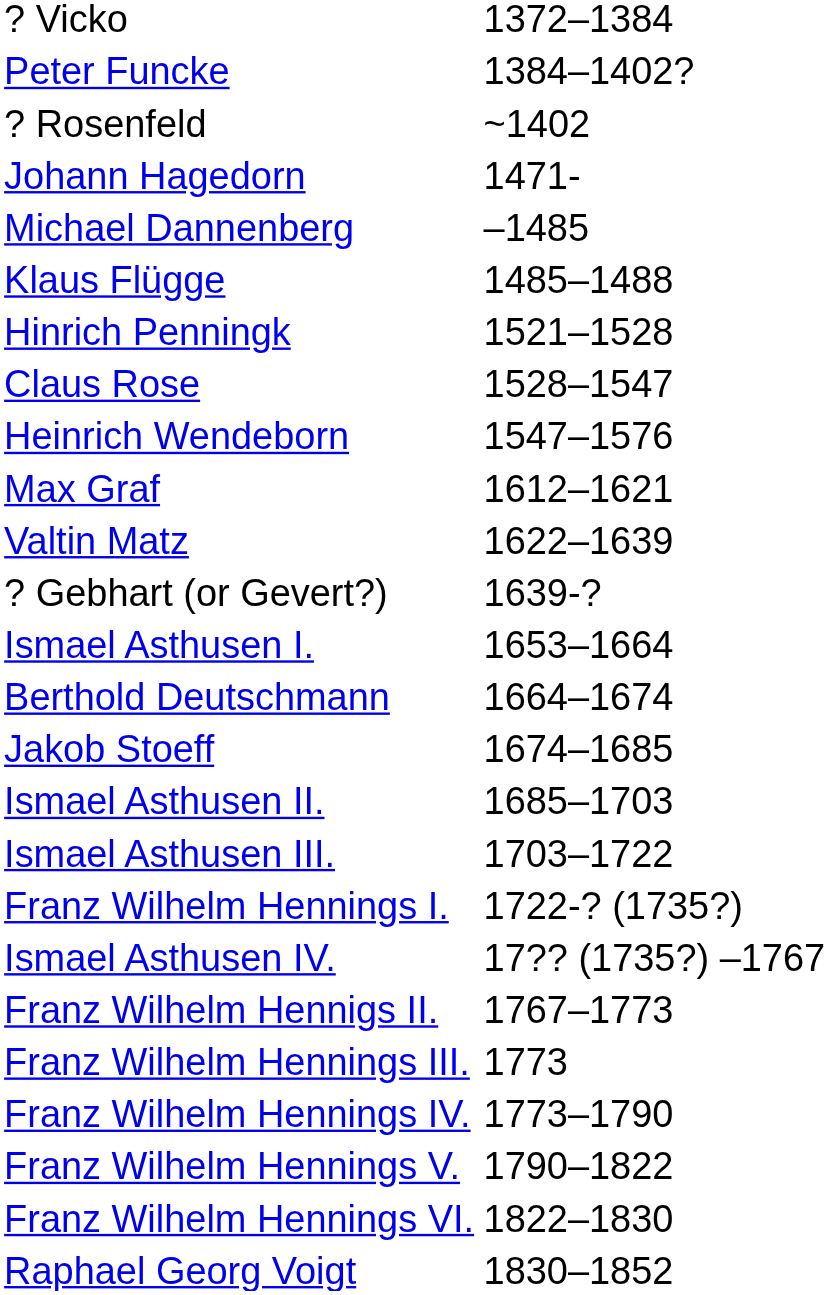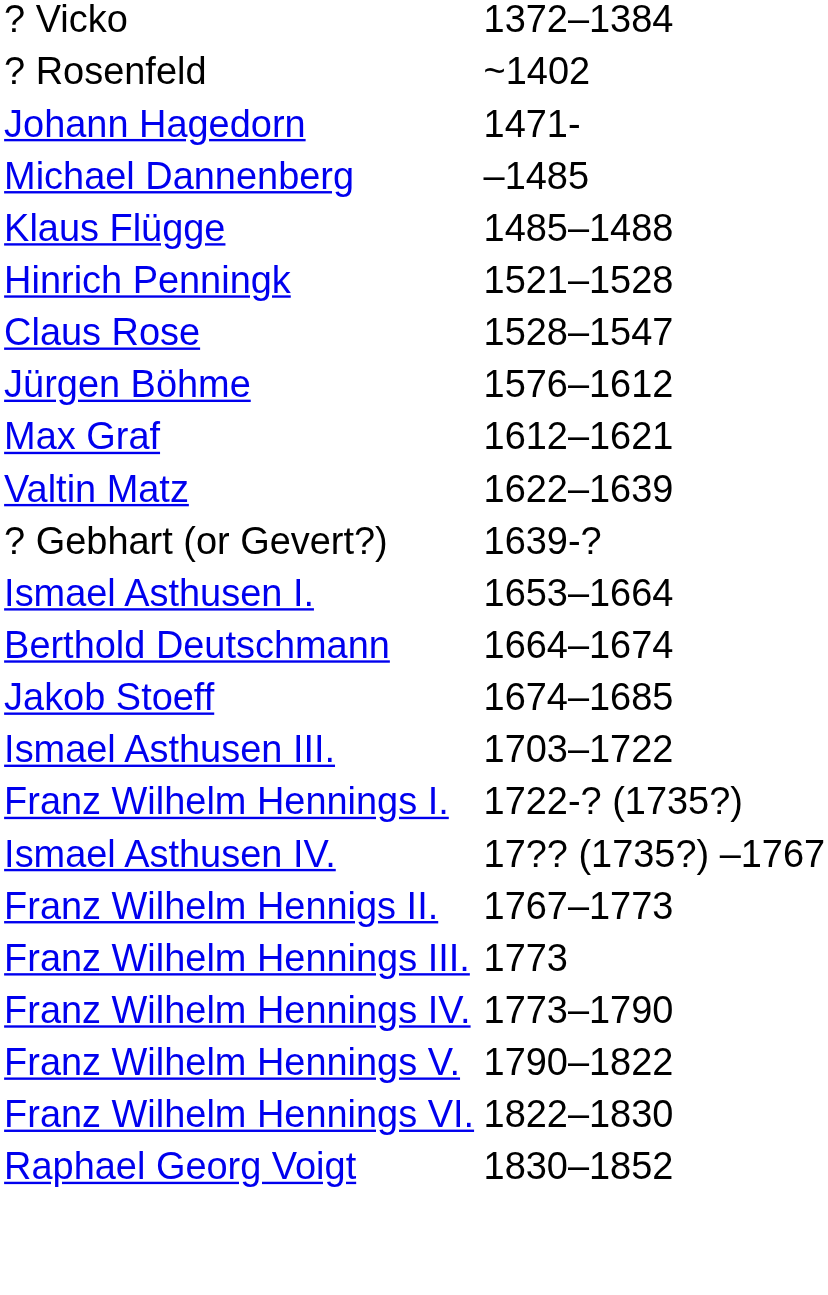 <table>
 <tr>
 <td>? Vicko</td>
 <td>1372–1384</td>
-</tr>
-<tr>
-<td><a href='#'>Peter Funcke</a></td>
-<td>1384–1402?</td>
 </tr>
 <tr>
 <td>? Rosenfeld</td>
 <td>~1402</td>
 </tr>
 <tr>
 <td><a href='#'>Johann Hagedorn</a></td>
 <td>1471-</td>
 </tr>
 <tr>
 <td><a href='#'>Michael Dannenberg</a></td>
 <td>–1485</td>
 </tr>
 <tr>
 <td><a href='#'>Klaus Flügge</a></td>
 <td>1485–1488</td>
 </tr>
 <tr>
 <td><a href='#'>Hinrich Penningk</a></td>
 <td>1521–1528</td>
 </tr>
 <tr>
 <td><a href='#'>Claus Rose</a></td>
 <td>1528–1547</td>
 </tr>
 <tr>
-<td><a href='#'>Heinrich Wendeborn</a></td>
-<td>1547–1576</td>
+<td><a href='#'>Jürgen Böhme</a></td>
+<td>1576–1612</td>
 </tr>
 <tr>
 <td><a href='#'>Max Graf</a></td>
 <td>1612–1621</td>
 </tr>
 <tr>
 <td><a href='#'>Valtin Matz</a></td>
 <td>1622–1639</td>
 </tr>
 <tr>
 <td>? Gebhart (or Gevert?)</td>
 <td>1639-?</td>
 </tr>
 <tr>
 <td><a href='#'>Ismael Asthusen I.</a></td>
 <td>1653–1664</td>
 </tr>
 <tr>
 <td><a href='#'>Berthold Deutschmann</a></td>
 <td>1664–1674</td>
 </tr>
 <tr>
 <td><a href='#'>Jakob Stoeff</a></td>
 <td>1674–1685</td>
-</tr>
-<tr>
-<td><a href='#'>Ismael Asthusen II.</a></td>
-<td>1685–1703</td>
 </tr>
 <tr>
 <td><a href='#'>Ismael Asthusen III.</a></td>
 <td>1703–1722</td>
 </tr>
 <tr>
 <td><a href='#'>Franz Wilhelm Hennings I.</a></td>
 <td>1722-? (1735?)</td>
 </tr>
 <tr>
 <td><a href='#'>Ismael Asthusen IV.</a></td>
 <td>17?? (1735?) –1767</td>
 </tr>
 <tr>
 <td><a href='#'>Franz Wilhelm Hennigs II.</a></td>
 <td>1767–1773</td>
 </tr>
 <tr>
 <td><a href='#'>Franz Wilhelm Hennings III.</a></td>
 <td>1773</td>
 </tr>
 <tr>
 <td><a href='#'>Franz Wilhelm Hennings IV.</a></td>
 <td>1773–1790</td>
 </tr>
 <tr>
 <td><a href='#'>Franz Wilhelm Hennings V.</a></td>
 <td>1790–1822</td>
 </tr>
 <tr>
 <td><a href='#'>Franz Wilhelm Hennings VI.</a></td>
 <td>1822–1830</td>
 </tr>
 <tr>
 <td><a href='#'>Raphael Georg Voigt</a></td>
 <td>1830–1852</td>
 </tr>
 <tr>
 </tr>
 </table>
